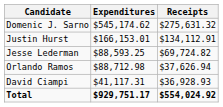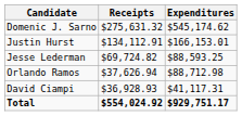 <table class="wikitable">
 <tr>
 <th>Candidate</th>
+<th>Receipts</th>
 <th>Expenditures</th>
-<th>Receipts</th>
 </tr>
 <tr>
 <td>Domenic J. Sarno</td>
+<td>$275,631.32</td>
 <td>$545,174.62</td>
-<td>$275,631.32</td>
 </tr>
 <tr>
 <td>Justin Hurst</td>
+<td>$134,112.91</td>
 <td>$166,153.01</td>
-<td>$134,112.91</td>
 </tr>
 <tr>
 <td>Jesse Lederman</td>
+<td>$69,724.82</td>
 <td>$88,593.25</td>
-<td>$69,724.82</td>
 </tr>
 <tr>
 <td>Orlando Ramos</td>
+<td>$37,626.94</td>
 <td>$88,712.98</td>
-<td>$37,626.94</td>
 </tr>
 <tr>
 <td>David Ciampi</td>
+<td>$36,928.93</td>
 <td>$41,117.31</td>
-<td>$36,928.93</td>
 </tr>
 <tr>
 <td><strong>Total</strong></td>
+<td><strong>$554,024.92</strong></td>
 <td><strong>$929,751.17</strong></td>
-<td><strong>$554,024.92</strong></td>
 </tr>
 </table>
